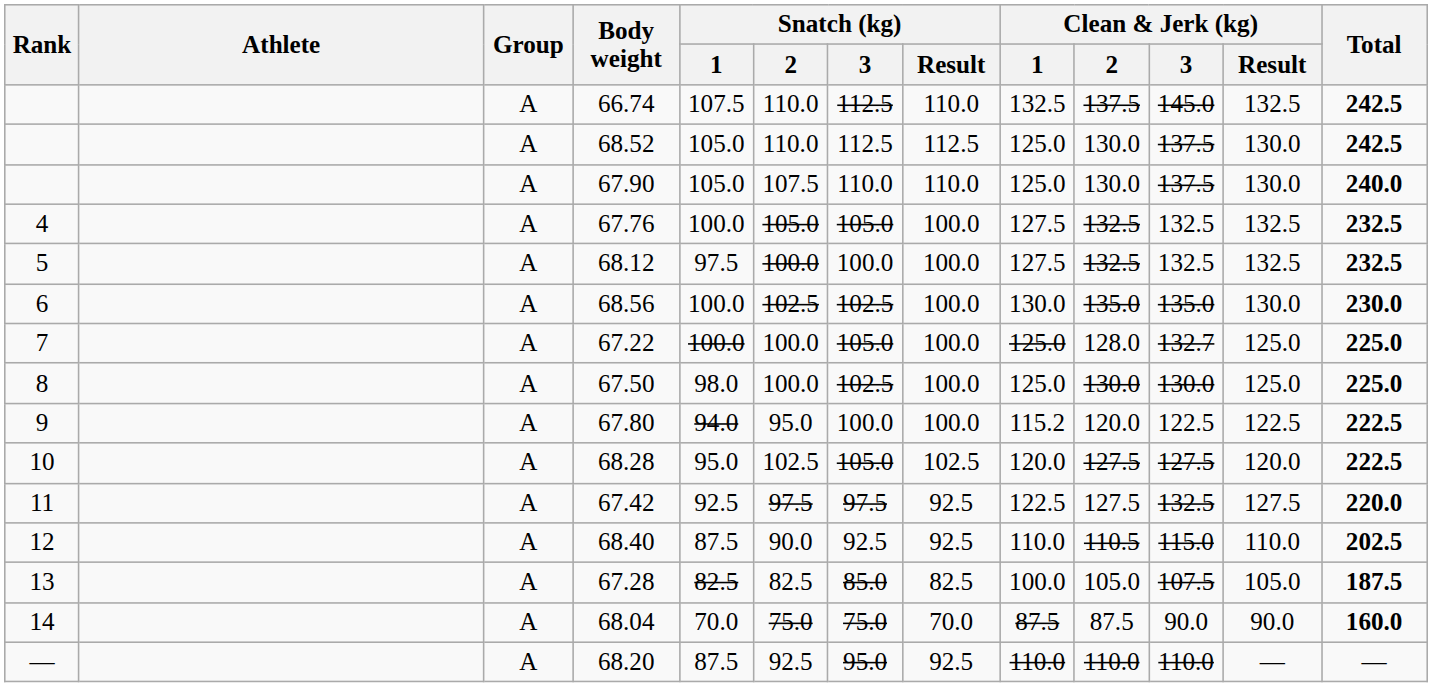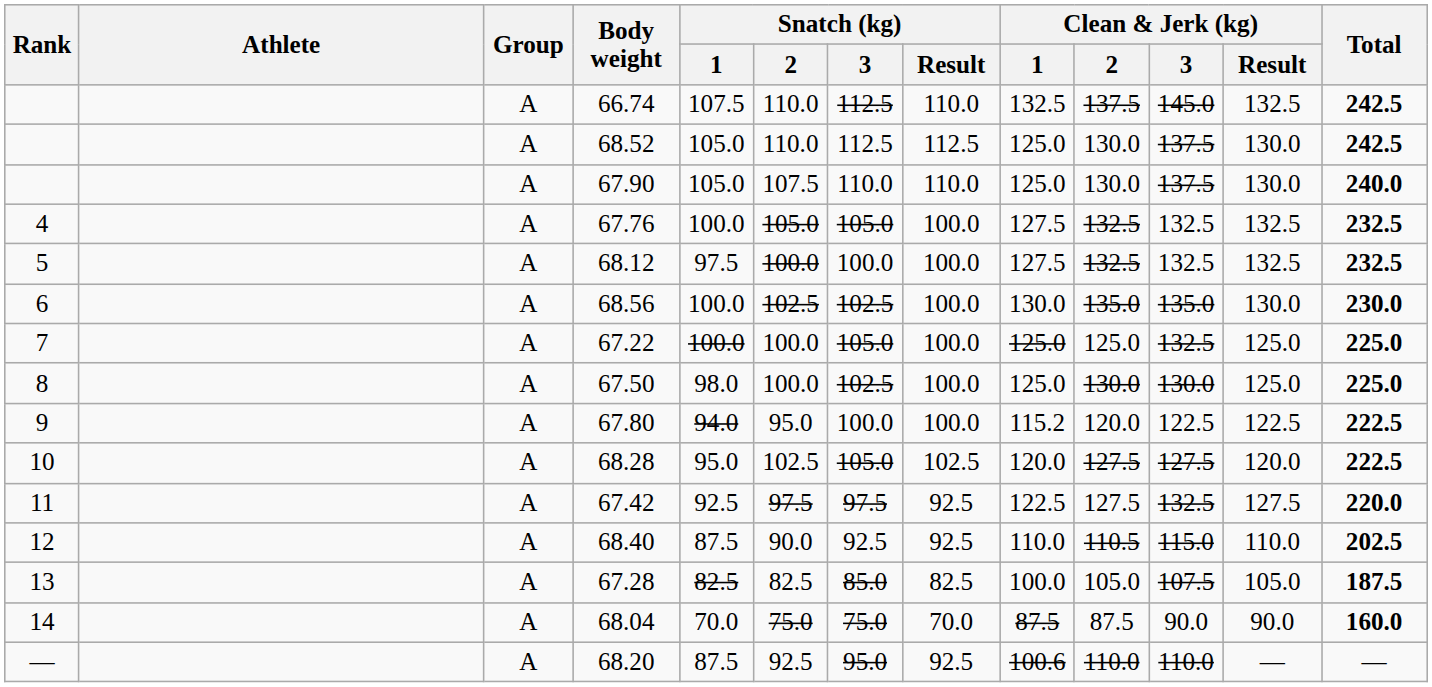 <table class = "wikitable" style="text-align:center;">
 <tr>
 <th rowspan=2 width=40>Rank</th>
 <th rowspan=2 width=250>Athlete</th>
 <th rowspan=2 width=50>Group</th>
 <th rowspan=2 width=60>Body weight</th>
 <th colspan=4>Snatch (kg)</th>
 <th colspan=4>Clean & Jerk (kg)</th>
 <th rowspan=2 width=60>Total</th>
 </tr>
 <tr>
 <th width=40>1</th>
 <th width=40>2</th>
 <th width=40>3</th>
 <th width=55>Result</th>
 <th width=40>1</th>
 <th width=40>2</th>
 <th width=40>3</th>
 <th width=55>Result</th>
 </tr>
 <tr>
 <td></td>
 <td align=left></td>
 <td>A</td>
 <td>66.74</td>
 <td>107.5</td>
 <td>110.0</td>
 <td><s>112.5</s></td>
 <td>110.0</td>
 <td>132.5</td>
 <td><s>137.5</s></td>
 <td><s>145.0</s></td>
 <td>132.5</td>
 <td><strong>242.5 </strong></td>
 </tr>
 <tr>
 <td></td>
 <td align=left></td>
 <td>A</td>
 <td>68.52</td>
 <td>105.0</td>
 <td>110.0</td>
 <td>112.5</td>
 <td>112.5</td>
 <td>125.0</td>
 <td>130.0</td>
 <td><s>137.5</s></td>
 <td>130.0</td>
 <td><strong>242.5 </strong></td>
 </tr>
 <tr>
 <td></td>
 <td align=left></td>
 <td>A</td>
 <td>67.90</td>
 <td>105.0</td>
 <td>107.5</td>
 <td>110.0</td>
 <td>110.0</td>
 <td>125.0</td>
 <td>130.0</td>
 <td><s>137.5</s></td>
 <td>130.0</td>
 <td><strong>240.0 </strong></td>
 </tr>
 <tr>
 <td>4</td>
 <td align=left></td>
 <td>A</td>
 <td>67.76</td>
 <td>100.0</td>
 <td><s>105.0</s></td>
 <td><s>105.0</s></td>
 <td>100.0</td>
 <td>127.5</td>
 <td><s>132.5</s></td>
 <td>132.5</td>
 <td>132.5</td>
 <td><strong>232.5 </strong></td>
 </tr>
 <tr>
 <td>5</td>
 <td align=left></td>
 <td>A</td>
 <td>68.12</td>
 <td>97.5</td>
 <td><s>100.0</s></td>
 <td>100.0</td>
 <td>100.0</td>
 <td>127.5</td>
 <td><s>132.5</s></td>
 <td>132.5</td>
 <td>132.5</td>
 <td><strong>232.5 </strong></td>
 </tr>
 <tr>
 <td>6</td>
 <td align=left></td>
 <td>A</td>
 <td>68.56</td>
 <td>100.0</td>
 <td><s>102.5</s></td>
 <td><s>102.5</s></td>
 <td>100.0</td>
 <td>130.0</td>
 <td><s>135.0</s></td>
 <td><s>135.0</s></td>
 <td>130.0</td>
 <td><strong>230.0 </strong></td>
 </tr>
 <tr>
 <td>7</td>
 <td align=left></td>
 <td>A</td>
 <td>67.22</td>
 <td><s>100.0</s></td>
 <td>100.0</td>
 <td><s>105.0</s></td>
 <td>100.0</td>
 <td><s>125.0</s></td>
-<td>128.0</td>
-<td><s>132.7</s></td>
+<td>125.0</td>
+<td><s>132.5</s></td>
 <td>125.0</td>
 <td><strong>225.0</strong></td>
 </tr>
 <tr>
 <td>8</td>
 <td align=left></td>
 <td>A</td>
 <td>67.50</td>
 <td>98.0</td>
 <td>100.0</td>
 <td><s>102.5</s></td>
 <td>100.0</td>
 <td>125.0</td>
 <td><s>130.0</s></td>
 <td><s>130.0</s></td>
 <td>125.0</td>
 <td><strong>225.0 </strong></td>
 </tr>
 <tr>
 <td>9</td>
 <td align=left></td>
 <td>A</td>
 <td>67.80</td>
 <td><s>94.0</s></td>
 <td>95.0</td>
 <td>100.0</td>
 <td>100.0</td>
 <td>115.2</td>
 <td>120.0</td>
 <td>122.5</td>
 <td>122.5</td>
 <td><strong>222.5 </strong></td>
 </tr>
 <tr>
 <td>10</td>
 <td align=left></td>
 <td>A</td>
 <td>68.28</td>
 <td>95.0</td>
 <td>102.5</td>
 <td><s>105.0</s></td>
 <td>102.5</td>
 <td>120.0</td>
 <td><s>127.5</s></td>
 <td><s>127.5</s></td>
 <td>120.0</td>
 <td><strong>222.5 </strong></td>
 </tr>
 <tr>
 <td>11</td>
 <td align=left></td>
 <td>A</td>
 <td>67.42</td>
 <td>92.5</td>
 <td><s>97.5</s></td>
 <td><s>97.5</s></td>
 <td>92.5</td>
 <td>122.5</td>
 <td>127.5</td>
 <td><s>132.5</s></td>
 <td>127.5</td>
 <td><strong>220.0 </strong></td>
 </tr>
 <tr>
 <td>12</td>
 <td align=left></td>
 <td>A</td>
 <td>68.40</td>
 <td>87.5</td>
 <td>90.0</td>
 <td>92.5</td>
 <td>92.5</td>
 <td>110.0</td>
 <td><s>110.5</s></td>
 <td><s>115.0</s></td>
 <td>110.0</td>
 <td><strong>202.5 </strong></td>
 </tr>
 <tr>
 <td>13</td>
 <td align=left></td>
 <td>A</td>
 <td>67.28</td>
 <td><s>82.5</s></td>
 <td>82.5</td>
 <td><s>85.0</s></td>
 <td>82.5</td>
 <td>100.0</td>
 <td>105.0</td>
 <td><s>107.5</s></td>
 <td>105.0</td>
 <td><strong>187.5 </strong></td>
 </tr>
 <tr>
 <td>14</td>
 <td align=left></td>
 <td>A</td>
 <td>68.04</td>
 <td>70.0</td>
 <td><s>75.0</s></td>
 <td><s>75.0</s></td>
 <td>70.0</td>
 <td><s>87.5</s></td>
 <td>87.5</td>
 <td>90.0</td>
 <td>90.0</td>
 <td><strong>160.0 </strong></td>
 </tr>
 <tr>
 <td>—</td>
 <td align=left></td>
 <td>A</td>
 <td>68.20</td>
 <td>87.5</td>
 <td>92.5</td>
 <td><s>95.0</s></td>
 <td>92.5</td>
-<td><s>110.0</s></td>
+<td><s>100.6</s></td>
 <td><s>110.0</s></td>
 <td><s>110.0</s></td>
 <td>—</td>
 <td>—</td>
 </tr>
 </table>
